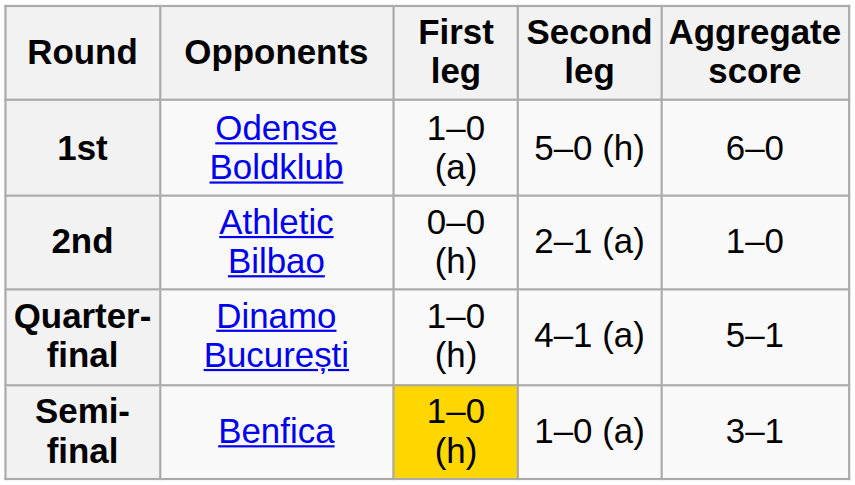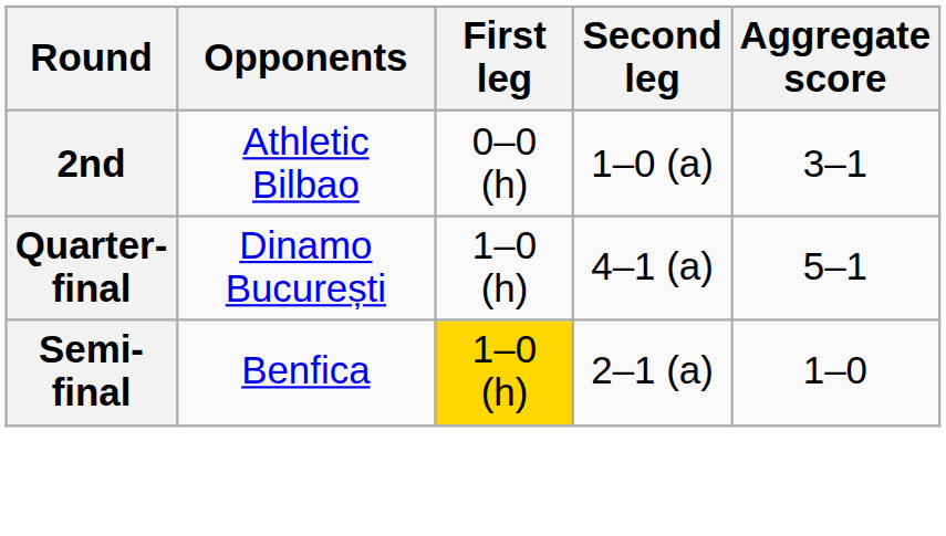 <table class="wikitable plainrowheaders" style="text-align:center;margin-left:1em;float:right;clear:right;">
 <tr>
 <th scope=col width="25">Round</th>
 <th scope=col width="100">Opponents</th>
 <th scope=col width="50">First leg</th>
 <th scope=col width="50">Second leg</th>
 <th scope=col width="50">Aggregate score</th>
 </tr>
 <tr>
-<th scope=row style="text-align:center">1st</th>
-<td><a href='#'>Odense Boldklub</a></td>
-<td>1–0 (a)</td>
-<td>5–0 (h)</td>
-<td>6–0</td>
-</tr>
-<tr>
 <th scope=row style="text-align:center">2nd</th>
 <td><a href='#'>Athletic Bilbao</a></td>
 <td>0–0 (h)</td>
-<td>2–1 (a)</td>
-<td>1–0</td>
+<td>1–0 (a)</td>
+<td>3–1</td>
 </tr>
 <tr>
 <th scope=row style="text-align:center">Quarter-final</th>
 <td><a href='#'>Dinamo București</a></td>
 <td>1–0 (h)</td>
 <td>4–1 (a)</td>
 <td>5–1</td>
 </tr>
 <tr>
 <th scope=row style="text-align:center">Semi-final</th>
 <td><a href='#'>Benfica</a></td>
 <td style="background: gold;">1–0 (h)</td>
-<td>1–0 (a)</td>
-<td>3–1</td>
+<td>2–1 (a)</td>
+<td>1–0</td>
 </tr>
 </table>
